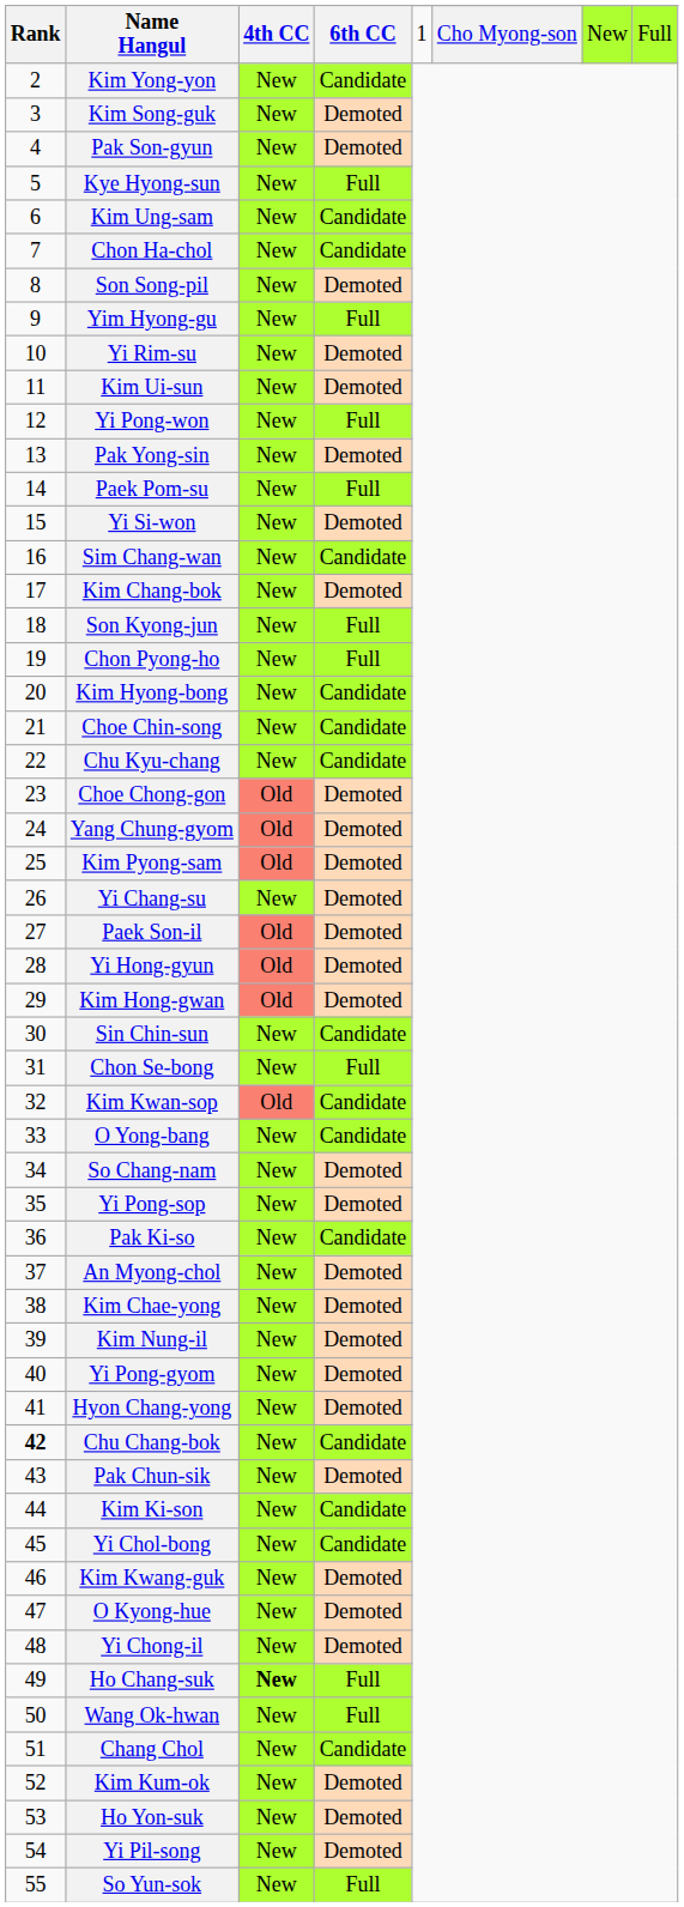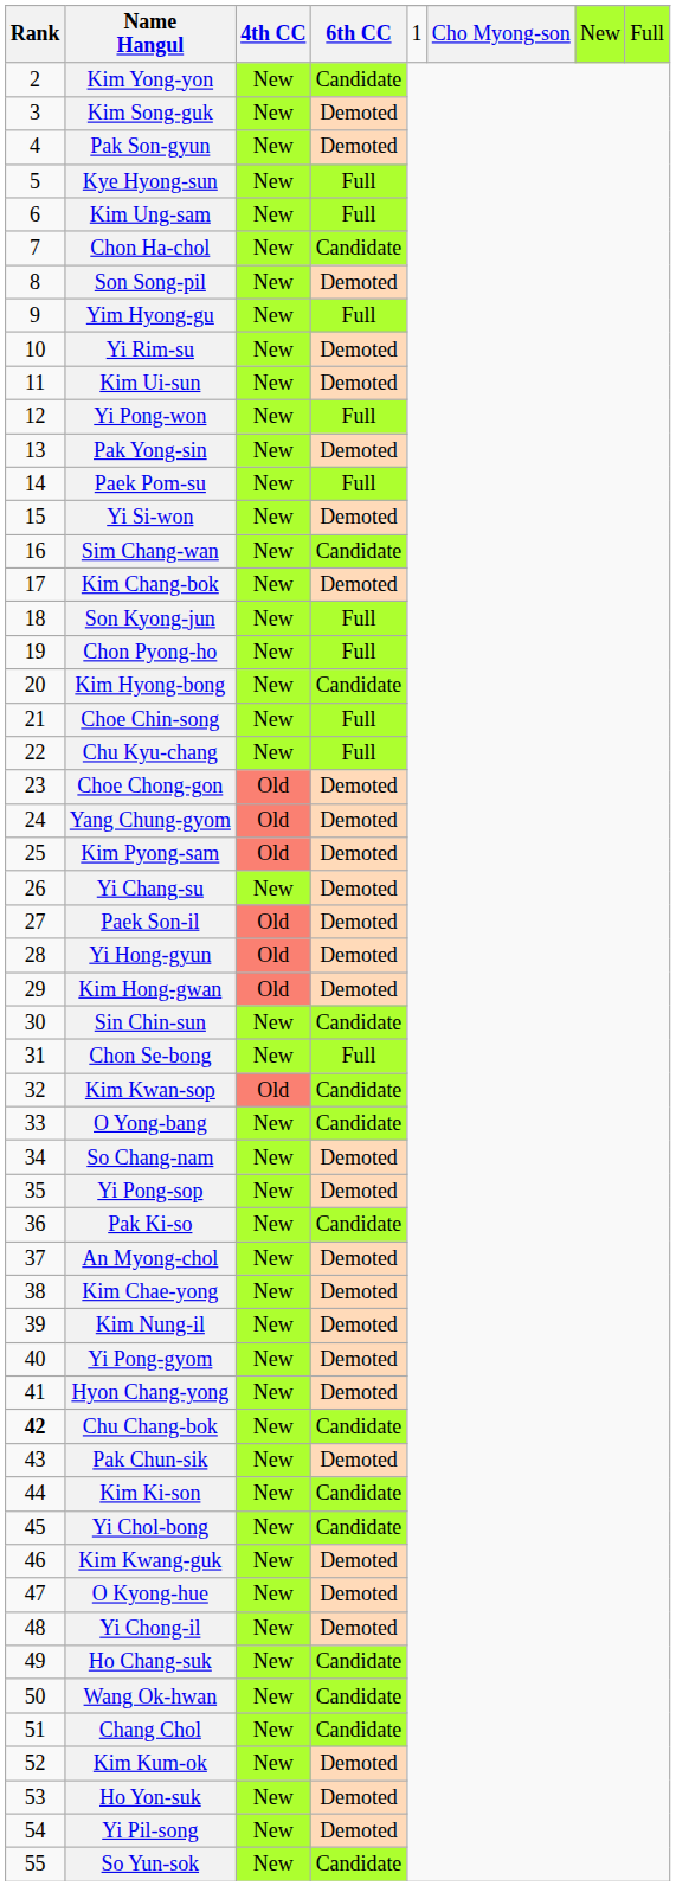 <table class="wikitable sortable">
 <tr>
 <th rowspan="2">Rank</th>
 <th rowspan="2">Name<br><a href='#'>Hangul</a></th>
 <th rowspan="2"><a href='#'>4th CC</a></th>
 <th rowspan="2"><a href='#'>6th CC</a></th>
 </tr>
 <tr>
 <td align="center">1</td>
 <th align="center" scope="row" style="font-weight:normal;"><a href='#'>Cho Myong-son</a></th>
 <td align="center" style="background: GreenYellow">New</td>
 <td align="center" style="background: GreenYellow">Full</td>
 </tr>
 <tr>
 <td align="center">2</td>
 <th align="center" scope="row" style="font-weight:normal;"><a href='#'>Kim Yong-yon</a></th>
 <td align="center" style="background: GreenYellow">New</td>
 <td align="center" style="background: GreenYellow">Candidate</td>
 </tr>
 <tr>
 <td align="center">3</td>
 <th align="center" scope="row" style="font-weight:normal;"><a href='#'>Kim Song-guk</a></th>
 <td align="center" style="background: GreenYellow">New</td>
 <td style="background: PeachPuff" align="center">Demoted</td>
 </tr>
 <tr>
 <td align="center">4</td>
 <th align="center" scope="row" style="font-weight:normal;"><a href='#'>Pak Son-gyun</a></th>
 <td align="center" style="background: GreenYellow">New</td>
 <td style="background: PeachPuff" align="center">Demoted</td>
 </tr>
 <tr>
 <td align="center">5</td>
 <th align="center" scope="row" style="font-weight:normal;"><a href='#'>Kye Hyong-sun</a></th>
 <td align="center" style="background: GreenYellow">New</td>
 <td align="center" style="background: GreenYellow">Full</td>
 </tr>
 <tr>
 <td align="center">6</td>
 <th align="center" scope="row" style="font-weight:normal;"><a href='#'>Kim Ung-sam</a></th>
 <td align="center" style="background: GreenYellow">New</td>
-<td align="center" style="background: GreenYellow">Candidate</td>
+<td align="center" style="background: GreenYellow">Full</td>
 </tr>
 <tr>
 <td align="center">7</td>
 <th align="center" scope="row" style="font-weight:normal;"><a href='#'>Chon Ha-chol</a></th>
 <td align="center" style="background: GreenYellow">New</td>
 <td align="center" style="background: GreenYellow">Candidate</td>
 </tr>
 <tr>
 <td align="center">8</td>
 <th align="center" scope="row" style="font-weight:normal;"><a href='#'>Son Song-pil</a></th>
 <td align="center" style="background: GreenYellow">New</td>
 <td style="background: PeachPuff" align="center">Demoted</td>
 </tr>
 <tr>
 <td align="center">9</td>
 <th align="center" scope="row" style="font-weight:normal;"><a href='#'>Yim Hyong-gu</a></th>
 <td align="center" style="background: GreenYellow">New</td>
 <td align="center" style="background: GreenYellow">Full</td>
 </tr>
 <tr>
 <td align="center">10</td>
 <th align="center" scope="row" style="font-weight:normal;"><a href='#'>Yi Rim-su</a></th>
 <td align="center" style="background: GreenYellow">New</td>
 <td style="background: PeachPuff" align="center">Demoted</td>
 </tr>
 <tr>
 <td align="center">11</td>
 <th align="center" scope="row" style="font-weight:normal;"><a href='#'>Kim Ui-sun</a></th>
 <td align="center" style="background: GreenYellow">New</td>
 <td style="background: PeachPuff" align="center">Demoted</td>
 </tr>
 <tr>
 <td align="center">12</td>
 <th align="center" scope="row" style="font-weight:normal;"><a href='#'>Yi Pong-won</a></th>
 <td align="center" style="background: GreenYellow">New</td>
 <td align="center" style="background: GreenYellow">Full</td>
 </tr>
 <tr>
 <td align="center">13</td>
 <th align="center" scope="row" style="font-weight:normal;"><a href='#'>Pak Yong-sin</a></th>
 <td align="center" style="background: GreenYellow">New</td>
 <td style="background: PeachPuff" align="center">Demoted</td>
 </tr>
 <tr>
 <td align="center">14</td>
 <th align="center" scope="row" style="font-weight:normal;"><a href='#'>Paek Pom-su</a></th>
 <td align="center" style="background: GreenYellow">New</td>
 <td align="center" style="background: GreenYellow">Full</td>
 </tr>
 <tr>
 <td align="center">15</td>
 <th align="center" scope="row" style="font-weight:normal;"><a href='#'>Yi Si-won</a></th>
 <td align="center" style="background: GreenYellow">New</td>
 <td style="background: PeachPuff" align="center">Demoted</td>
 </tr>
 <tr>
 <td align="center">16</td>
 <th align="center" scope="row" style="font-weight:normal;"><a href='#'>Sim Chang-wan</a></th>
 <td align="center" style="background: GreenYellow">New</td>
 <td align="center" style="background: GreenYellow">Candidate</td>
 </tr>
 <tr>
 <td align="center">17</td>
 <th align="center" scope="row" style="font-weight:normal;"><a href='#'>Kim Chang-bok</a></th>
 <td align="center" style="background: GreenYellow">New</td>
 <td style="background: PeachPuff" align="center">Demoted</td>
 </tr>
 <tr>
 <td align="center">18</td>
 <th align="center" scope="row" style="font-weight:normal;"><a href='#'>Son Kyong-jun</a></th>
 <td align="center" style="background: GreenYellow">New</td>
 <td align="center" style="background: GreenYellow">Full</td>
 </tr>
 <tr>
 <td align="center">19</td>
 <th align="center" scope="row" style="font-weight:normal;"><a href='#'>Chon Pyong-ho</a></th>
 <td align="center" style="background: GreenYellow">New</td>
 <td align="center" style="background: GreenYellow">Full</td>
 </tr>
 <tr>
 <td align="center">20</td>
 <th align="center" scope="row" style="font-weight:normal;"><a href='#'>Kim Hyong-bong</a></th>
 <td align="center" style="background: GreenYellow">New</td>
 <td align="center" style="background: GreenYellow">Candidate</td>
 </tr>
 <tr>
 <td align="center">21</td>
 <th align="center" scope="row" style="font-weight:normal;"><a href='#'>Choe Chin-song</a></th>
 <td align="center" style="background: GreenYellow">New</td>
-<td align="center" style="background: GreenYellow">Candidate</td>
+<td align="center" style="background: GreenYellow">Full</td>
 </tr>
 <tr>
 <td align="center">22</td>
 <th align="center" scope="row" style="font-weight:normal;"><a href='#'>Chu Kyu-chang</a></th>
 <td align="center" style="background: GreenYellow">New</td>
-<td align="center" style="background: GreenYellow">Candidate</td>
+<td align="center" style="background: GreenYellow">Full</td>
 </tr>
 <tr>
 <td align="center">23</td>
 <th align="center" scope="row" style="font-weight:normal;"><a href='#'>Choe Chong-gon</a></th>
 <td style="background: Salmon" align="center">Old</td>
 <td style="background: PeachPuff" align="center">Demoted</td>
 </tr>
 <tr>
 <td align="center">24</td>
 <th align="center" scope="row" style="font-weight:normal;"><a href='#'>Yang Chung-gyom</a></th>
 <td style="background: Salmon" align="center">Old</td>
 <td style="background: PeachPuff" align="center">Demoted</td>
 </tr>
 <tr>
 <td align="center">25</td>
 <th align="center" scope="row" style="font-weight:normal;"><a href='#'>Kim Pyong-sam</a></th>
 <td style="background: Salmon" align="center">Old</td>
 <td style="background: PeachPuff" align="center">Demoted</td>
 </tr>
 <tr>
 <td align="center">26</td>
 <th align="center" scope="row" style="font-weight:normal;"><a href='#'>Yi Chang-su</a></th>
 <td align="center" style="background: GreenYellow">New</td>
 <td style="background: PeachPuff" align="center">Demoted</td>
 </tr>
 <tr>
 <td align="center">27</td>
 <th align="center" scope="row" style="font-weight:normal;"><a href='#'>Paek Son-il</a></th>
 <td style="background: Salmon" align="center">Old</td>
 <td style="background: PeachPuff" align="center">Demoted</td>
 </tr>
 <tr>
 <td align="center">28</td>
 <th align="center" scope="row" style="font-weight:normal;"><a href='#'>Yi Hong-gyun</a></th>
 <td style="background: Salmon" align="center">Old</td>
 <td style="background: PeachPuff" align="center">Demoted</td>
 </tr>
 <tr>
 <td align="center">29</td>
 <th align="center" scope="row" style="font-weight:normal;"><a href='#'>Kim Hong-gwan</a></th>
 <td style="background: Salmon" align="center">Old</td>
 <td style="background: PeachPuff" align="center">Demoted</td>
 </tr>
 <tr>
 <td align="center">30</td>
 <th align="center" scope="row" style="font-weight:normal;"><a href='#'>Sin Chin-sun</a></th>
 <td align="center" style="background: GreenYellow">New</td>
 <td align="center" style="background: GreenYellow">Candidate</td>
 </tr>
 <tr>
 <td align="center">31</td>
 <th align="center" scope="row" style="font-weight:normal;"><a href='#'>Chon Se-bong</a></th>
 <td align="center" style="background: GreenYellow">New</td>
 <td align="center" style="background: GreenYellow">Full</td>
 </tr>
 <tr>
 <td align="center">32</td>
 <th align="center" scope="row" style="font-weight:normal;"><a href='#'>Kim Kwan-sop</a></th>
 <td style="background: Salmon" align="center">Old</td>
 <td align="center" style="background: GreenYellow">Candidate</td>
 </tr>
 <tr>
 <td align="center">33</td>
 <th align="center" scope="row" style="font-weight:normal;"><a href='#'>O Yong-bang</a></th>
 <td align="center" style="background: GreenYellow">New</td>
 <td align="center" style="background: GreenYellow">Candidate</td>
 </tr>
 <tr>
 <td align="center">34</td>
 <th align="center" scope="row" style="font-weight:normal;"><a href='#'>So Chang-nam</a></th>
 <td align="center" style="background: GreenYellow">New</td>
 <td style="background: PeachPuff" align="center">Demoted</td>
 </tr>
 <tr>
 <td align="center">35</td>
 <th align="center" scope="row" style="font-weight:normal;"><a href='#'>Yi Pong-sop</a></th>
 <td align="center" style="background: GreenYellow">New</td>
 <td style="background: PeachPuff" align="center">Demoted</td>
 </tr>
 <tr>
 <td align="center">36</td>
 <th align="center" scope="row" style="font-weight:normal;"><a href='#'>Pak Ki-so</a></th>
 <td align="center" style="background: GreenYellow">New</td>
 <td align="center" style="background: GreenYellow">Candidate</td>
 </tr>
 <tr>
 <td align="center">37</td>
 <th align="center" scope="row" style="font-weight:normal;"><a href='#'>An Myong-chol</a></th>
 <td align="center" style="background: GreenYellow">New</td>
 <td style="background: PeachPuff" align="center">Demoted</td>
 </tr>
 <tr>
 <td align="center">38</td>
 <th align="center" scope="row" style="font-weight:normal;"><a href='#'>Kim Chae-yong</a></th>
 <td align="center" style="background: GreenYellow">New</td>
 <td style="background: PeachPuff" align="center">Demoted</td>
 </tr>
 <tr>
 <td align="center">39</td>
 <th align="center" scope="row" style="font-weight:normal;"><a href='#'>Kim Nung-il</a></th>
 <td align="center" style="background: GreenYellow">New</td>
 <td style="background: PeachPuff" align="center">Demoted</td>
 </tr>
 <tr>
 <td align="center">40</td>
 <th align="center" scope="row" style="font-weight:normal;"><a href='#'>Yi Pong-gyom</a></th>
 <td align="center" style="background: GreenYellow">New</td>
 <td style="background: PeachPuff" align="center">Demoted</td>
 </tr>
 <tr>
 <td align="center">41</td>
 <th align="center" scope="row" style="font-weight:normal;"><a href='#'>Hyon Chang-yong</a></th>
 <td align="center" style="background: GreenYellow">New</td>
 <td style="background: PeachPuff" align="center">Demoted</td>
 </tr>
 <tr>
 <td align="center"><strong>42</strong></td>
 <th align="center" scope="row" style="font-weight:normal;"><a href='#'>Chu Chang-bok</a></th>
 <td align="center" style="background: GreenYellow">New</td>
 <td align="center" style="background: GreenYellow">Candidate</td>
 </tr>
 <tr>
 <td align="center">43</td>
 <th align="center" scope="row" style="font-weight:normal;"><a href='#'>Pak Chun-sik</a></th>
 <td align="center" style="background: GreenYellow">New</td>
 <td style="background: PeachPuff" align="center">Demoted</td>
 </tr>
 <tr>
 <td align="center">44</td>
 <th align="center" scope="row" style="font-weight:normal;"><a href='#'>Kim Ki-son</a></th>
 <td align="center" style="background: GreenYellow">New</td>
 <td align="center" style="background: GreenYellow">Candidate</td>
 </tr>
 <tr>
 <td align="center">45</td>
 <th align="center" scope="row" style="font-weight:normal;"><a href='#'>Yi Chol-bong</a></th>
 <td align="center" style="background: GreenYellow">New</td>
 <td align="center" style="background: GreenYellow">Candidate</td>
 </tr>
 <tr>
 <td align="center">46</td>
 <th align="center" scope="row" style="font-weight:normal;"><a href='#'>Kim Kwang-guk</a></th>
 <td align="center" style="background: GreenYellow">New</td>
 <td style="background: PeachPuff" align="center">Demoted</td>
 </tr>
 <tr>
 <td align="center">47</td>
 <th align="center" scope="row" style="font-weight:normal;"><a href='#'>O Kyong-hue</a></th>
 <td align="center" style="background: GreenYellow">New</td>
 <td style="background: PeachPuff" align="center">Demoted</td>
 </tr>
 <tr>
 <td align="center">48</td>
 <th align="center" scope="row" style="font-weight:normal;"><a href='#'>Yi Chong-il</a></th>
 <td align="center" style="background: GreenYellow">New</td>
 <td style="background: PeachPuff" align="center">Demoted</td>
 </tr>
 <tr>
 <td align="center">49</td>
 <th align="center" scope="row" style="font-weight:normal;"><a href='#'>Ho Chang-suk</a></th>
-<td align="center" style="background: GreenYellow"><strong>New</strong></td>
-<td align="center" style="background: GreenYellow">Full</td>
+<td align="center" style="background: GreenYellow">New</td>
+<td align="center" style="background: GreenYellow">Candidate</td>
 </tr>
 <tr>
 <td align="center">50</td>
 <th align="center" scope="row" style="font-weight:normal;"><a href='#'>Wang Ok-hwan</a></th>
 <td align="center" style="background: GreenYellow">New</td>
-<td align="center" style="background: GreenYellow">Full</td>
+<td align="center" style="background: GreenYellow">Candidate</td>
 </tr>
 <tr>
 <td align="center">51</td>
 <th align="center" scope="row" style="font-weight:normal;"><a href='#'>Chang Chol</a></th>
 <td align="center" style="background: GreenYellow">New</td>
 <td align="center" style="background: GreenYellow">Candidate</td>
 </tr>
 <tr>
 <td align="center">52</td>
 <th align="center" scope="row" style="font-weight:normal;"><a href='#'>Kim Kum-ok</a></th>
 <td align="center" style="background: GreenYellow">New</td>
 <td style="background: PeachPuff" align="center">Demoted</td>
 </tr>
 <tr>
 <td align="center">53</td>
 <th align="center" scope="row" style="font-weight:normal;"><a href='#'>Ho Yon-suk</a></th>
 <td align="center" style="background: GreenYellow">New</td>
 <td style="background: PeachPuff" align="center">Demoted</td>
 </tr>
 <tr>
 <td align="center">54</td>
 <th align="center" scope="row" style="font-weight:normal;"><a href='#'>Yi Pil-song</a></th>
 <td align="center" style="background: GreenYellow">New</td>
 <td style="background: PeachPuff" align="center">Demoted</td>
 </tr>
 <tr>
 <td align="center">55</td>
 <th align="center" scope="row" style="font-weight:normal;"><a href='#'>So Yun-sok</a></th>
 <td align="center" style="background: GreenYellow">New</td>
-<td align="center" style="background: GreenYellow">Full</td>
+<td align="center" style="background: GreenYellow">Candidate</td>
 </tr>
 </table>
